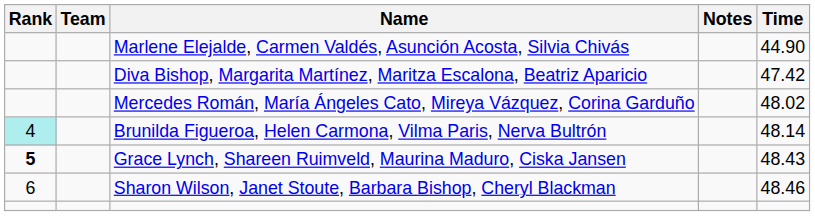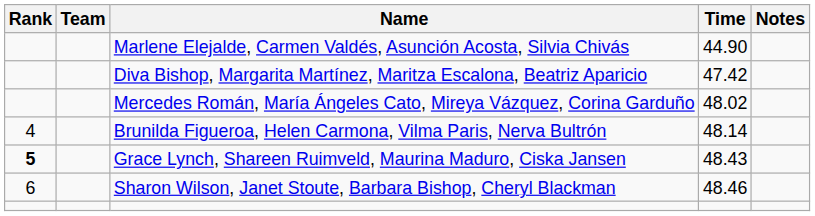 <table class="wikitable sortable" style="text-align:center;font-size:95%">
 <tr>
 <th>Rank</th>
 <th>Team</th>
 <th>Name</th>
+<th>Time</th>
 <th>Notes</th>
-<th>Time</th>
 </tr>
 <tr>
 <td></td>
 <td align=left></td>
 <td align=left><a href='#'>Marlene Elejalde</a>, <a href='#'>Carmen Valdés</a>, <a href='#'>Asunción Acosta</a>, <a href='#'>Silvia Chivás</a></td>
+<td>44.90</td>
 <td></td>
-<td>44.90</td>
 </tr>
 <tr>
 <td></td>
 <td align=left></td>
 <td align=left><a href='#'>Diva Bishop</a>, <a href='#'>Margarita Martínez</a>, <a href='#'>Maritza Escalona</a>, <a href='#'>Beatriz Aparicio</a></td>
+<td>47.42</td>
 <td></td>
-<td>47.42</td>
 </tr>
 <tr>
 <td></td>
 <td align=left></td>
 <td align=left><a href='#'>Mercedes Román</a>, <a href='#'>María Ángeles Cato</a>, <a href='#'>Mireya Vázquez</a>, <a href='#'>Corina Garduño</a></td>
+<td>48.02</td>
 <td></td>
-<td>48.02</td>
 </tr>
 <tr>
-<td style="background: paleturquoise;">4</td>
+<td>4</td>
 <td align=left></td>
 <td align=left><a href='#'>Brunilda Figueroa</a>, <a href='#'>Helen Carmona</a>, <a href='#'>Vilma Paris</a>, <a href='#'>Nerva Bultrón</a></td>
+<td>48.14</td>
 <td></td>
-<td>48.14</td>
 </tr>
 <tr>
 <td><strong>5</strong></td>
 <td align=left></td>
 <td align=left><a href='#'>Grace Lynch</a>, <a href='#'>Shareen Ruimveld</a>, <a href='#'>Maurina Maduro</a>, <a href='#'>Ciska Jansen</a></td>
+<td>48.43</td>
 <td></td>
-<td>48.43</td>
 </tr>
 <tr>
 <td>6</td>
 <td align=left></td>
 <td align=left><a href='#'>Sharon Wilson</a>, <a href='#'>Janet Stoute</a>, <a href='#'>Barbara Bishop</a>, <a href='#'>Cheryl Blackman</a></td>
+<td>48.46</td>
 <td></td>
-<td>48.46</td>
 </tr>
 <tr>
 <td></td>
 <td align=left></td>
 <td align=left></td>
 <td></td>
 <td></td>
 </tr>
 </table>
